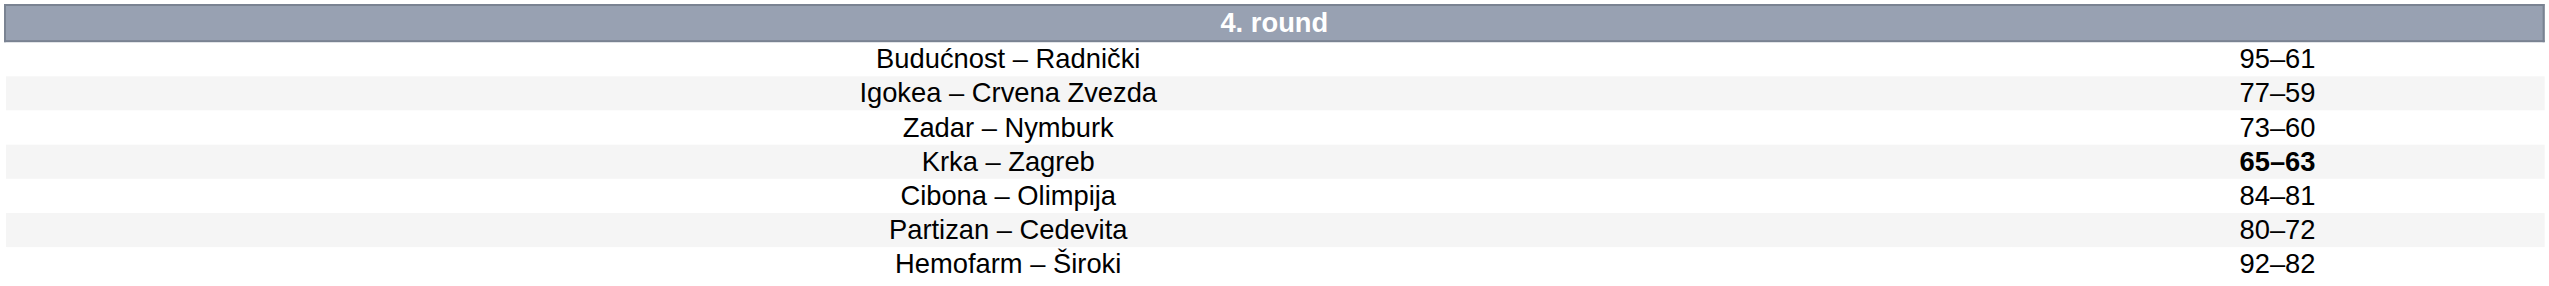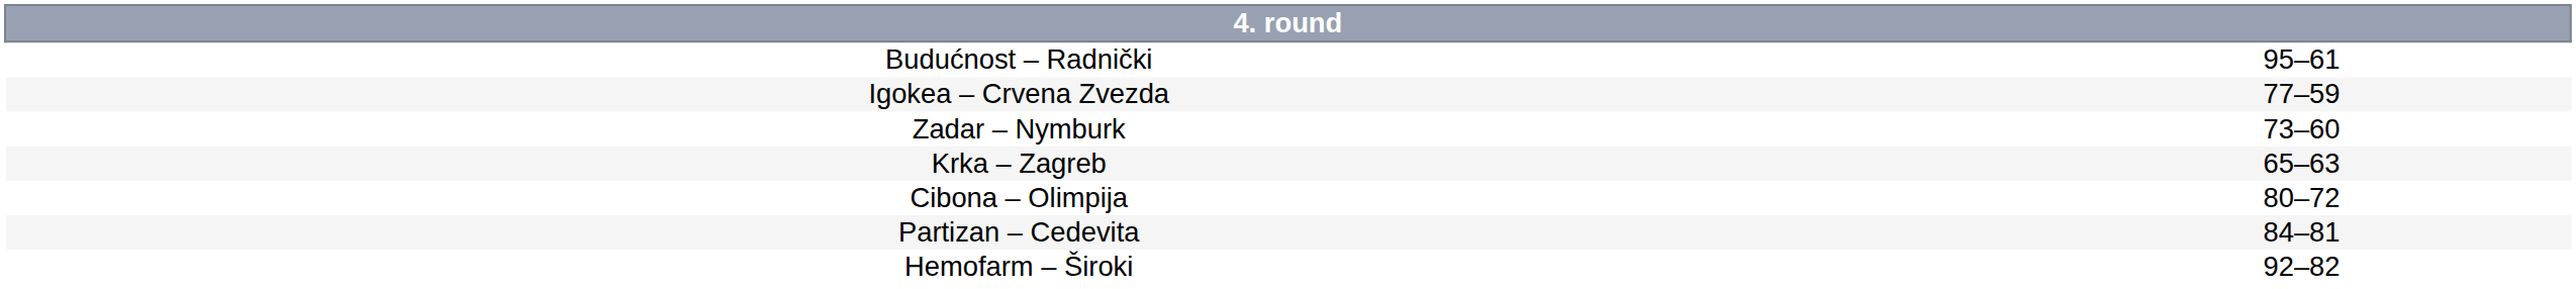 <table border=0 cellspacing=0 cellpadding=1em style="font-size: 85%; border-collapse: collapse;" width=100%>
 <tr>
 <td colspan=5 bgcolor=#98A1B2 style="border:1px solid #7A8392; text-align:center; color:#FFFFFF;"><strong>4. round</strong></td>
 </tr>
 <tr align=center bgcolor=#FFFFFF>
 <td>Budućnost – Radnički</td>
 <td>95–61</td>
 </tr>
 <tr align=center bgcolor=#f5f5f5>
 <td>Igokea – Crvena Zvezda</td>
 <td>77–59</td>
 </tr>
 <tr align=center bgcolor=#FFFFFF>
 <td>Zadar – Nymburk</td>
 <td>73–60</td>
 </tr>
 <tr align=center bgcolor=#f5f5f5>
 <td>Krka – Zagreb</td>
-<td><strong>65–63</strong></td>
+<td>65–63</td>
 </tr>
 <tr align=center bgcolor=#FFFFFF>
 <td>Cibona – Olimpija</td>
-<td>84–81</td>
+<td>80–72</td>
 </tr>
 <tr align=center bgcolor=#f5f5f5>
 <td>Partizan – Cedevita</td>
-<td>80–72</td>
+<td>84–81</td>
 </tr>
 <tr align=center bgcolor=#FFFFFF>
 <td>Hemofarm – Široki</td>
 <td>92–82</td>
 </tr>
 </table>
